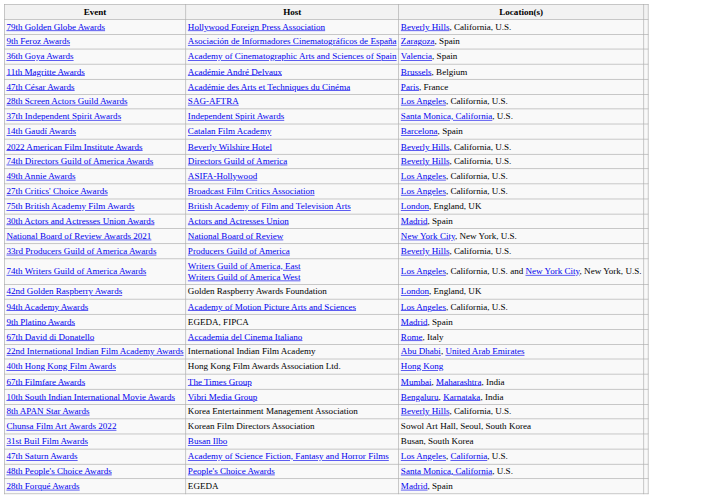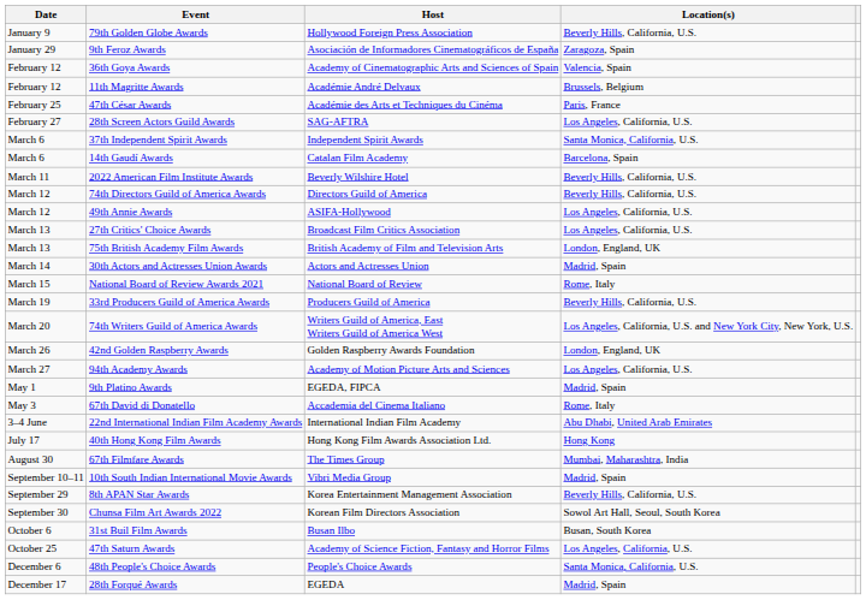 <table class="wikitable sortable" style="font-size:90%;">
 <tr>
+<th>Date</th>
 <th>Event</th>
 <th>Host</th>
 <th>Location(s)</th>
 <th></th>
 </tr>
 <tr>
+<td>January 9</td>
 <td><a href='#'>79th Golden Globe Awards</a></td>
 <td><a href='#'>Hollywood Foreign Press Association</a></td>
 <td><a href='#'>Beverly Hills</a>, California, U.S.</td>
 <td style="text-align:center;"></td>
 </tr>
 <tr>
+<td>January 29</td>
 <td><a href='#'>9th Feroz Awards</a></td>
 <td><a href='#'>Asociación de Informadores Cinematográficos de España</a></td>
 <td><a href='#'>Zaragoza</a>, Spain</td>
 <td style="text-align:center;"></td>
 </tr>
 <tr>
+<td>February 12</td>
 <td><a href='#'>36th Goya Awards</a></td>
 <td><a href='#'>Academy of Cinematographic Arts and Sciences of Spain</a></td>
 <td><a href='#'>Valencia</a>, Spain</td>
 <td style="text-align:center;"></td>
 </tr>
 <tr>
+<td>February 12</td>
 <td><a href='#'>11th Magritte Awards</a></td>
 <td><a href='#'>Académie André Delvaux</a></td>
 <td><a href='#'>Brussels</a>, Belgium</td>
 <td style="text-align:center;"></td>
 </tr>
 <tr>
+<td>February 25</td>
 <td><a href='#'>47th César Awards</a></td>
 <td><a href='#'>Académie des Arts et Techniques du Cinéma</a></td>
 <td><a href='#'>Paris</a>, France</td>
 <td style="text-align:center;"></td>
 </tr>
 <tr>
+<td>February 27</td>
 <td><a href='#'>28th Screen Actors Guild Awards</a></td>
 <td><a href='#'>SAG-AFTRA</a></td>
 <td><a href='#'>Los Angeles</a>, California, U.S.</td>
 <td style="text-align:center;"></td>
 </tr>
 <tr>
+<td>March 6</td>
 <td><a href='#'>37th Independent Spirit Awards</a></td>
 <td><a href='#'>Independent Spirit Awards</a></td>
 <td><a href='#'>Santa Monica, California</a>, U.S.</td>
 <td style="text-align:center;"></td>
 </tr>
 <tr>
+<td>March 6</td>
 <td><a href='#'>14th Gaudí Awards</a></td>
 <td><a href='#'>Catalan Film Academy</a></td>
 <td><a href='#'>Barcelona</a>, Spain</td>
 <td style="text-align:center;"></td>
 </tr>
 <tr>
+<td>March 11</td>
 <td><a href='#'>2022 American Film Institute Awards</a></td>
 <td><a href='#'>Beverly Wilshire Hotel</a></td>
 <td><a href='#'>Beverly Hills</a>, California, U.S.</td>
 <td style="text-align:center;"></td>
 </tr>
 <tr>
+<td>March 12</td>
 <td><a href='#'>74th Directors Guild of America Awards</a></td>
 <td><a href='#'>Directors Guild of America</a></td>
 <td><a href='#'>Beverly Hills</a>, California, U.S.</td>
 <td style="text-align:center;"></td>
 </tr>
 <tr>
+<td>March 12</td>
 <td><a href='#'>49th Annie Awards</a></td>
 <td><a href='#'>ASIFA-Hollywood</a></td>
 <td><a href='#'>Los Angeles</a>, California, U.S.</td>
 <td style="text-align:center;"></td>
 </tr>
 <tr>
+<td>March 13</td>
 <td><a href='#'>27th Critics' Choice Awards</a></td>
 <td><a href='#'>Broadcast Film Critics Association</a></td>
 <td><a href='#'>Los Angeles</a>, California, U.S.</td>
 <td style="text-align:center;"></td>
 </tr>
 <tr>
+<td>March 13</td>
 <td><a href='#'>75th British Academy Film Awards</a></td>
 <td><a href='#'>British Academy of Film and Television Arts</a></td>
 <td><a href='#'>London</a>, England, UK</td>
 <td style="text-align:center;"></td>
 </tr>
 <tr>
+<td>March 14</td>
 <td><a href='#'>30th Actors and Actresses Union Awards</a></td>
 <td><a href='#'>Actors and Actresses Union</a></td>
 <td><a href='#'>Madrid</a>, Spain</td>
 <td style="text-align:center;"></td>
 </tr>
 <tr>
+<td>March 15</td>
 <td><a href='#'>National Board of Review Awards 2021</a></td>
 <td><a href='#'>National Board of Review</a></td>
-<td><a href='#'>New York City</a>, New York, U.S.</td>
+<td><a href='#'>Rome</a>, Italy</td>
 <td style="text-align:center;"></td>
 </tr>
 <tr>
+<td>March 19</td>
 <td><a href='#'>33rd Producers Guild of America Awards</a></td>
 <td><a href='#'>Producers Guild of America</a></td>
 <td><a href='#'>Beverly Hills</a>, California, U.S.</td>
 <td style="text-align:center;"></td>
 </tr>
 <tr>
+<td>March 20</td>
 <td><a href='#'>74th Writers Guild of America Awards</a></td>
 <td><a href='#'>Writers Guild of America, East</a><br><a href='#'>Writers Guild of America West</a></td>
 <td><a href='#'>Los Angeles</a>, California, U.S. and <a href='#'>New York City</a>, New York, U.S.</td>
 <td style="text-align:center;"></td>
 </tr>
 <tr>
+<td>March 26</td>
 <td><a href='#'>42nd Golden Raspberry Awards</a></td>
 <td>Golden Raspberry Awards Foundation</td>
 <td><a href='#'>London</a>, England, UK</td>
 <td style="text-align:center;"></td>
 </tr>
 <tr>
+<td>March 27</td>
 <td><a href='#'>94th Academy Awards</a></td>
 <td><a href='#'>Academy of Motion Picture Arts and Sciences</a></td>
 <td><a href='#'>Los Angeles</a>, California, U.S.</td>
 <td style="text-align:center;"></td>
 </tr>
 <tr>
+<td>May 1</td>
 <td><a href='#'>9th Platino Awards</a></td>
 <td>EGEDA, FIPCA</td>
 <td><a href='#'>Madrid</a>, Spain</td>
 <td style="text-align:center;"></td>
 </tr>
 <tr>
+<td>May 3</td>
 <td><a href='#'>67th David di Donatello</a></td>
 <td><a href='#'>Accademia del Cinema Italiano</a></td>
 <td><a href='#'>Rome</a>, Italy</td>
 <td style="text-align:center;"></td>
 </tr>
 <tr>
+<td>3–4 June</td>
 <td><a href='#'>22nd International Indian Film Academy Awards</a></td>
 <td>International Indian Film Academy</td>
 <td><a href='#'>Abu Dhabi</a>, <a href='#'>United Arab Emirates</a></td>
 <td style="text-align:center;"></td>
 </tr>
 <tr>
+<td>July 17</td>
 <td><a href='#'>40th Hong Kong Film Awards</a></td>
 <td>Hong Kong Film Awards Association Ltd.</td>
 <td><a href='#'>Hong Kong</a></td>
 <td style="text-align:center;"></td>
 </tr>
 <tr>
+<td>August 30</td>
 <td><a href='#'>67th Filmfare Awards</a></td>
 <td><a href='#'>The Times Group</a></td>
 <td><a href='#'>Mumbai</a>, <a href='#'>Maharashtra</a>, India</td>
 <td style="text-align:center;"></td>
 </tr>
 <tr>
+<td>September 10–11</td>
 <td><a href='#'>10th South Indian International Movie Awards</a></td>
 <td><a href='#'>Vibri Media Group</a></td>
-<td><a href='#'>Bengaluru</a>, <a href='#'>Karnataka</a>, India</td>
+<td><a href='#'>Madrid</a>, Spain</td>
 <td style="text-align:center;"></td>
 </tr>
 <tr>
+<td>September 29</td>
 <td><a href='#'>8th APAN Star Awards</a></td>
 <td>Korea Entertainment Management Association</td>
 <td><a href='#'>Beverly Hills</a>, California, U.S.</td>
 <td style="text-align:center;"></td>
 </tr>
 <tr>
+<td>September 30</td>
 <td><a href='#'>Chunsa Film Art Awards 2022</a></td>
 <td>Korean Film Directors Association</td>
 <td>Sowol Art Hall, Seoul, South Korea</td>
 <td style="text-align:center;"></td>
 </tr>
 <tr>
+<td>October 6</td>
 <td><a href='#'>31st Buil Film Awards</a></td>
 <td><a href='#'>Busan Ilbo</a></td>
 <td>Busan, South Korea</td>
 <td style="text-align:center;"></td>
 </tr>
 <tr>
+<td>October 25</td>
 <td><a href='#'>47th Saturn Awards</a></td>
 <td><a href='#'>Academy of Science Fiction, Fantasy and Horror Films</a></td>
 <td><a href='#'>Los Angeles</a>, <a href='#'>California</a>, U.S.</td>
 <td style="text-align:center;"></td>
 </tr>
 <tr>
+<td>December 6</td>
 <td><a href='#'>48th People's Choice Awards</a></td>
 <td><a href='#'>People's Choice Awards</a></td>
 <td><a href='#'>Santa Monica, California</a>, U.S.</td>
 <td style="text-align:center;"></td>
 </tr>
 <tr>
+<td>December 17</td>
 <td><a href='#'>28th Forqué Awards</a></td>
 <td>EGEDA</td>
 <td><a href='#'>Madrid</a>, Spain</td>
 <td style="text-align:center;"></td>
 </tr>
 </table>
